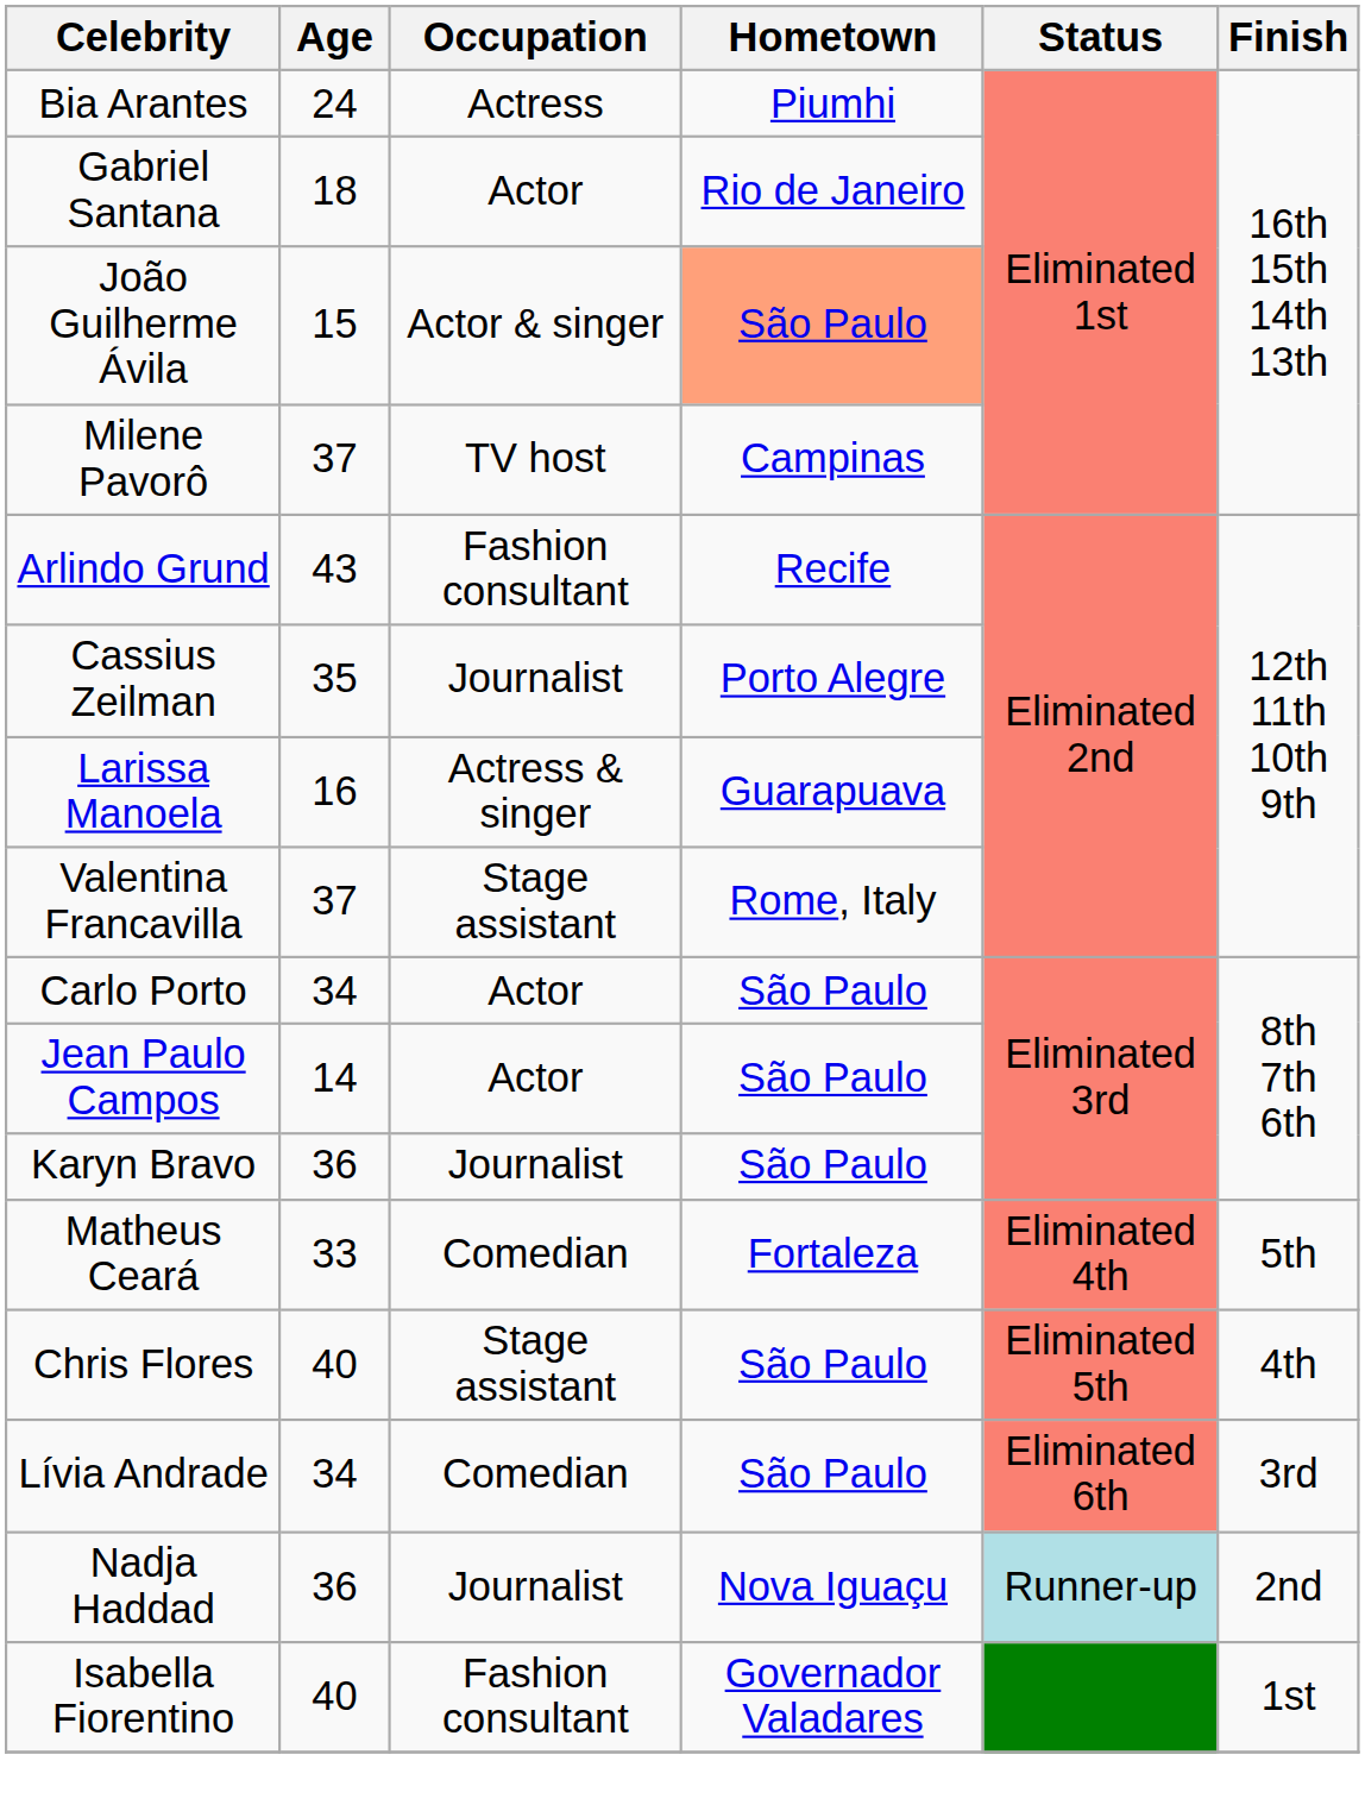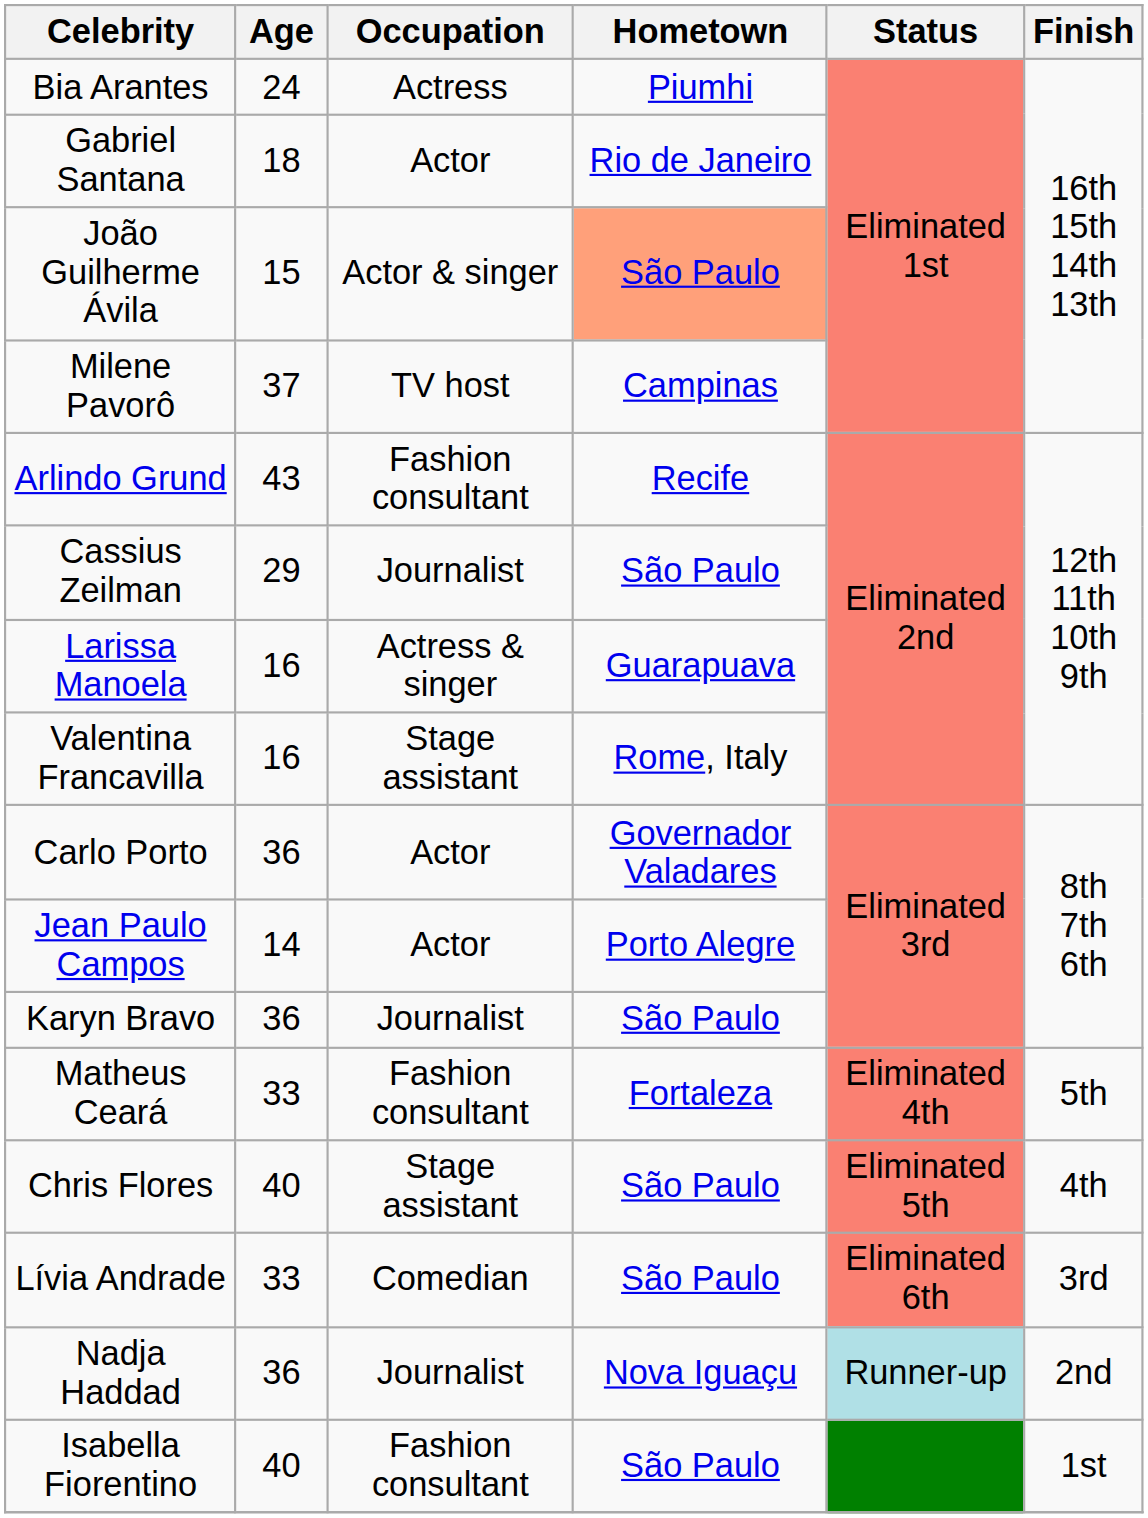 <table class="wikitable" style="text-align:center; width:60%;">
 <tr>
 <th width=150>Celebrity</th>
 <th width=045>Age</th>
 <th width=150>Occupation</th>
 <th width=160>Hometown</th>
 <th width=105>Status</th>
 <th width=050>Finish</th>
 </tr>
 <tr>
 <td>Bia Arantes</td>
 <td>24</td>
 <td>Actress</td>
 <td><a href='#'>Piumhi</a></td>
 <td rowspan=4 bgcolor=FA8072>Eliminated 1st</td>
 <td rowspan=4>16th<br>15th<br>14th<br>13th</td>
 </tr>
 <tr>
 <td>Gabriel Santana</td>
 <td>18</td>
 <td>Actor</td>
 <td><a href='#'>Rio de Janeiro</a></td>
 </tr>
 <tr>
 <td>João Guilherme Ávila</td>
 <td>15</td>
 <td>Actor & singer</td>
 <td style="background: lightsalmon;"><a href='#'>São Paulo</a></td>
 </tr>
 <tr>
 <td>Milene Pavorô</td>
 <td>37</td>
 <td>TV host</td>
 <td><a href='#'>Campinas</a></td>
 </tr>
 <tr>
 <td><a href='#'>Arlindo Grund</a></td>
 <td>43</td>
 <td>Fashion consultant</td>
 <td><a href='#'>Recife</a></td>
 <td rowspan=4 bgcolor=FA8072>Eliminated 2nd</td>
 <td rowspan=4>12th<br>11th<br>10th<br>9th</td>
 </tr>
 <tr>
 <td>Cassius Zeilman</td>
-<td>35</td>
+<td>29</td>
 <td>Journalist</td>
-<td><a href='#'>Porto Alegre</a></td>
+<td><a href='#'>São Paulo</a></td>
 </tr>
 <tr>
 <td><a href='#'>Larissa Manoela</a></td>
 <td>16</td>
 <td>Actress & singer</td>
 <td><a href='#'>Guarapuava</a></td>
 </tr>
 <tr>
 <td>Valentina Francavilla</td>
-<td>37</td>
+<td>16</td>
 <td>Stage assistant</td>
 <td><a href='#'>Rome</a>, Italy</td>
 </tr>
 <tr>
 <td>Carlo Porto</td>
-<td>34</td>
+<td>36</td>
 <td>Actor</td>
-<td><a href='#'>São Paulo</a></td>
+<td><a href='#'>Governador Valadares</a></td>
 <td rowspan=3 bgcolor=FA8072>Eliminated 3rd</td>
 <td rowspan=3>8th<br>7th<br>6th</td>
 </tr>
 <tr>
 <td><a href='#'>Jean Paulo Campos</a></td>
 <td>14</td>
 <td>Actor</td>
-<td><a href='#'>São Paulo</a></td>
+<td><a href='#'>Porto Alegre</a></td>
 </tr>
 <tr>
 <td>Karyn Bravo</td>
 <td>36</td>
 <td>Journalist</td>
 <td><a href='#'>São Paulo</a></td>
 </tr>
 <tr>
 <td>Matheus Ceará</td>
 <td>33</td>
-<td>Comedian</td>
+<td>Fashion consultant</td>
 <td><a href='#'>Fortaleza</a></td>
 <td bgcolor=FA8072>Eliminated 4th</td>
 <td>5th</td>
 </tr>
 <tr>
 <td>Chris Flores</td>
 <td>40</td>
 <td>Stage assistant</td>
 <td><a href='#'>São Paulo</a></td>
 <td bgcolor=FA8072>Eliminated 5th</td>
 <td>4th</td>
 </tr>
 <tr>
 <td>Lívia Andrade</td>
-<td>34</td>
+<td>33</td>
 <td>Comedian</td>
 <td><a href='#'>São Paulo</a></td>
 <td bgcolor=FA8072>Eliminated 6th</td>
 <td>3rd</td>
 </tr>
 <tr>
 <td>Nadja Haddad</td>
 <td>36</td>
 <td>Journalist</td>
 <td><a href='#'>Nova Iguaçu</a></td>
 <td bgcolor=B0E0E6>Runner-up</td>
 <td>2nd</td>
 </tr>
 <tr>
 <td>Isabella Fiorentino</td>
 <td>40</td>
 <td>Fashion consultant</td>
-<td><a href='#'>Governador Valadares</a></td>
+<td><a href='#'>São Paulo</a></td>
 <td bgcolor=008000></td>
 <td>1st</td>
 </tr>
 <tr>
 </tr>
 </table>
